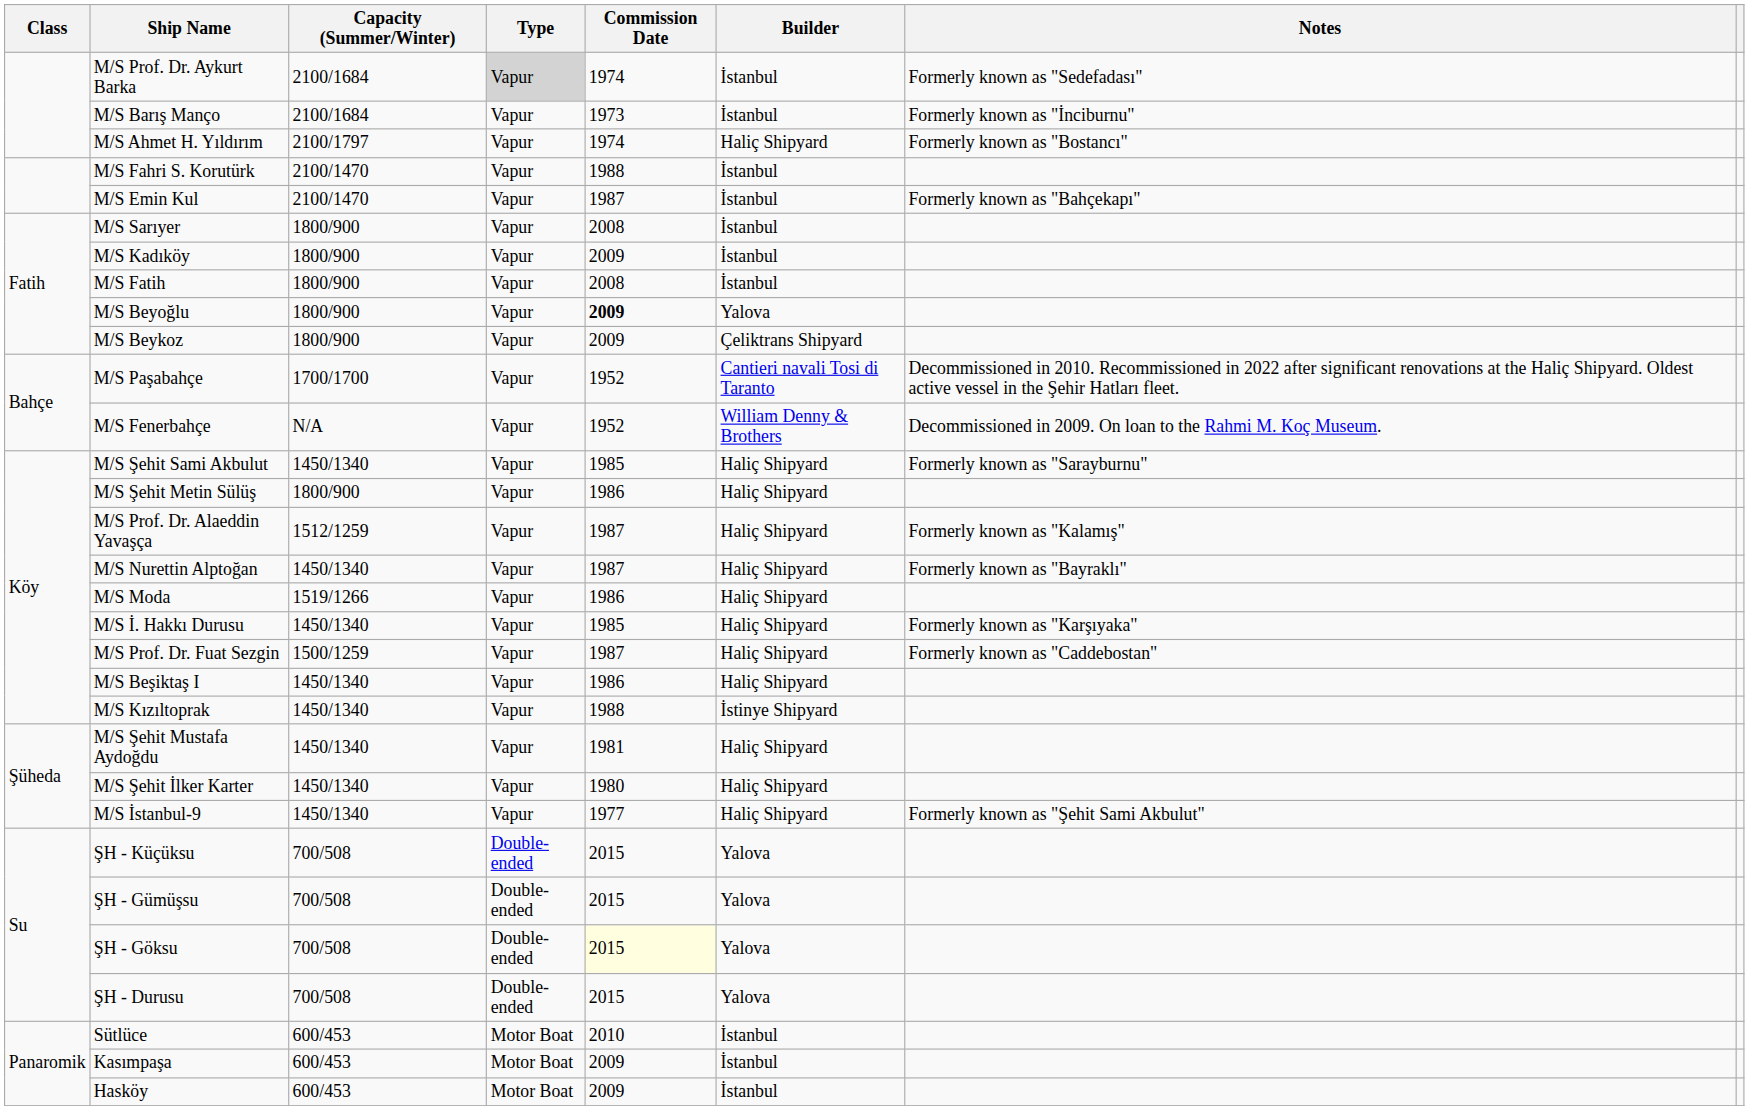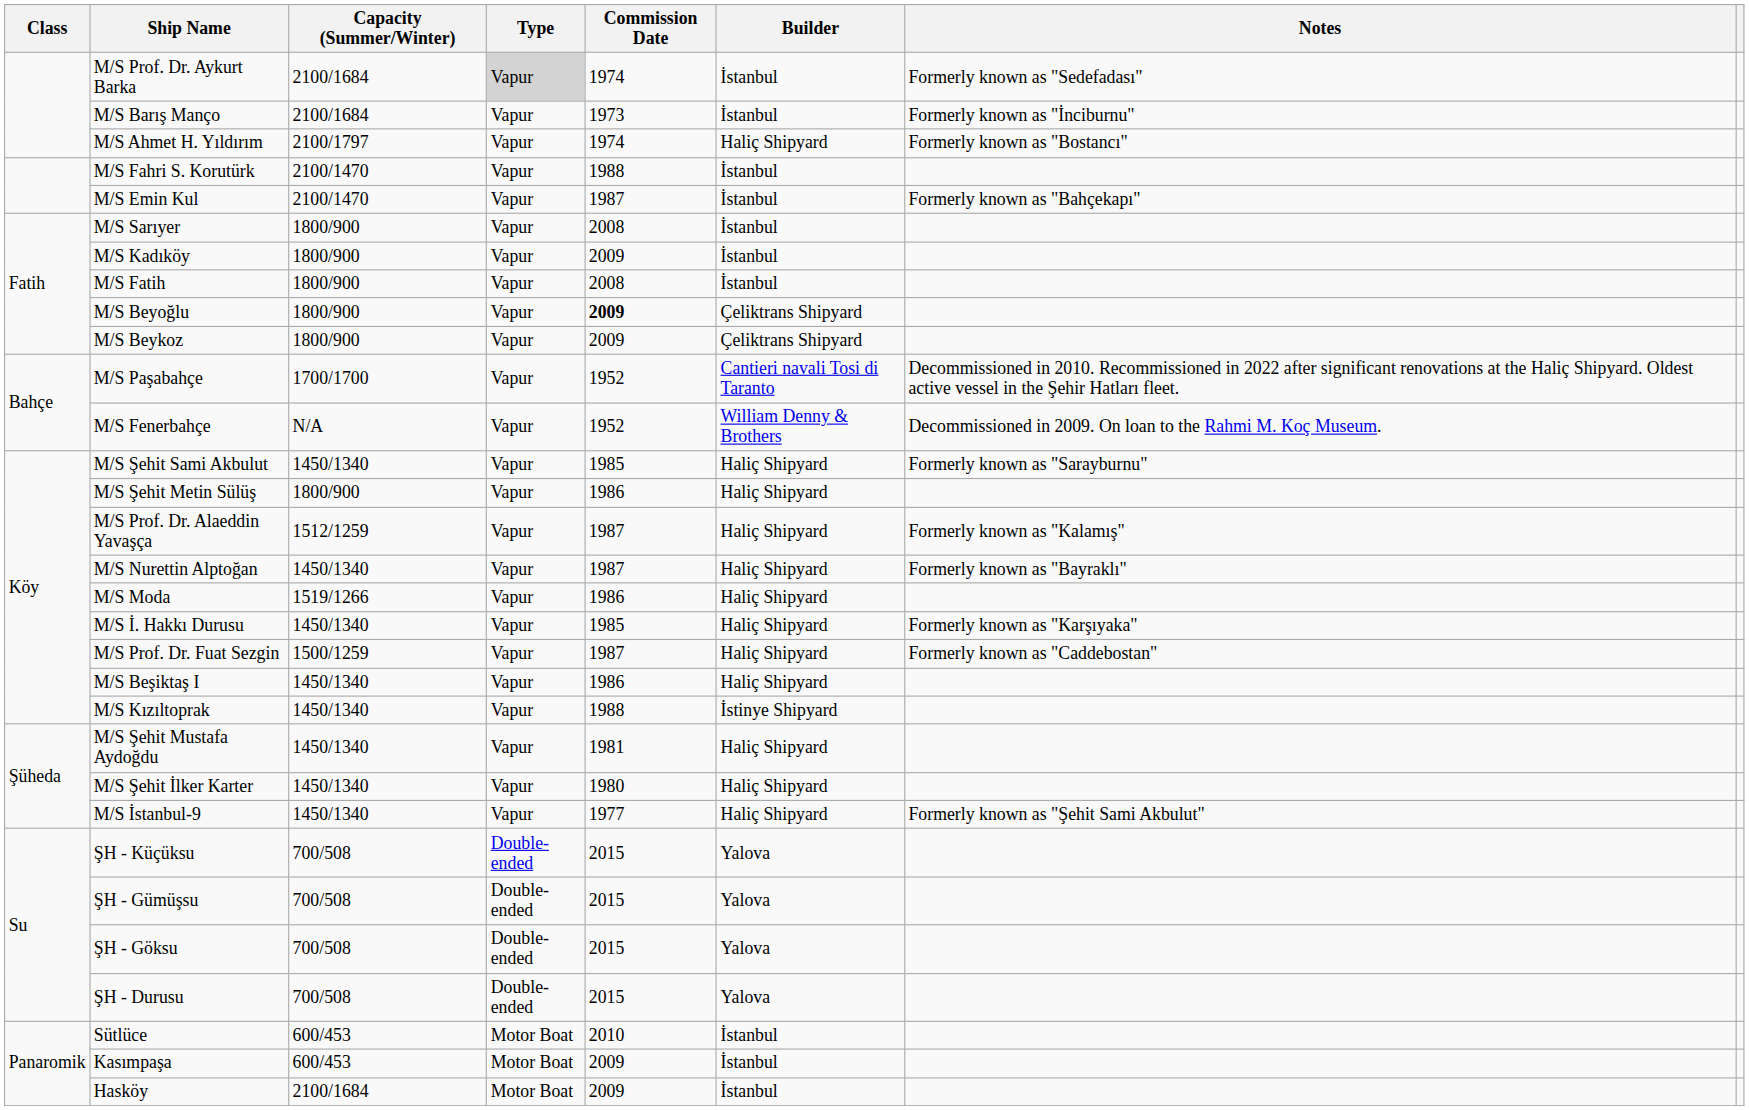 <table class="wikitable sortable">
 <tr>
 <th>Class</th>
 <th>Ship Name</th>
 <th>Capacity (Summer/Winter)</th>
 <th>Type</th>
 <th>Commission Date</th>
 <th>Builder</th>
 <th>Notes</th>
 <th></th>
 </tr>
 <tr>
 <td rowspan="3"></td>
 <td>M/S Prof. Dr. Aykurt Barka</td>
 <td>2100/1684</td>
 <td style="background: lightgrey;">Vapur</td>
 <td>1974</td>
 <td>İstanbul</td>
 <td>Formerly known as "Sedefadası"</td>
 <td></td>
 </tr>
 <tr>
 <td>M/S Barış Manço</td>
 <td>2100/1684</td>
 <td>Vapur</td>
 <td>1973</td>
 <td>İstanbul</td>
 <td>Formerly known as "İnciburnu"</td>
 <td></td>
 </tr>
 <tr>
 <td>M/S Ahmet H. Yıldırım</td>
 <td>2100/1797</td>
 <td>Vapur</td>
 <td>1974</td>
 <td>Haliç Shipyard</td>
 <td>Formerly known as "Bostancı"</td>
 <td></td>
 </tr>
 <tr>
 <td rowspan="2"></td>
 <td>M/S Fahri S. Korutürk</td>
 <td>2100/1470</td>
 <td>Vapur</td>
 <td>1988</td>
 <td>İstanbul</td>
 <td></td>
 <td></td>
 </tr>
 <tr>
 <td>M/S Emin Kul</td>
 <td>2100/1470</td>
 <td>Vapur</td>
 <td>1987</td>
 <td>İstanbul</td>
 <td>Formerly known as "Bahçekapı"</td>
 <td></td>
 </tr>
 <tr>
 <td rowspan="5">Fatih</td>
 <td>M/S Sarıyer</td>
 <td>1800/900</td>
 <td>Vapur</td>
 <td>2008</td>
 <td>İstanbul</td>
 <td></td>
 <td></td>
 </tr>
 <tr>
 <td>M/S Kadıköy</td>
 <td>1800/900</td>
 <td>Vapur</td>
 <td>2009</td>
 <td>İstanbul</td>
 <td></td>
 <td></td>
 </tr>
 <tr>
 <td>M/S Fatih</td>
 <td>1800/900</td>
 <td>Vapur</td>
 <td>2008</td>
 <td>İstanbul</td>
 <td></td>
 <td></td>
 </tr>
 <tr>
 <td>M/S Beyoğlu</td>
 <td>1800/900</td>
 <td>Vapur</td>
 <td><strong>2009</strong></td>
-<td>Yalova</td>
+<td>Çeliktrans Shipyard</td>
 <td></td>
 <td></td>
 </tr>
 <tr>
 <td>M/S Beykoz</td>
 <td>1800/900</td>
 <td>Vapur</td>
 <td>2009</td>
 <td>Çeliktrans Shipyard</td>
 <td></td>
 <td></td>
 </tr>
 <tr>
 <td rowspan="2">Bahçe</td>
 <td>M/S Paşabahçe</td>
 <td>1700/1700</td>
 <td>Vapur</td>
 <td>1952</td>
 <td><a href='#'>Cantieri navali Tosi di Taranto</a></td>
 <td>Decommissioned in 2010. Recommissioned in 2022 after significant renovations at the Haliç Shipyard. Oldest active vessel in the Şehir Hatları fleet.</td>
 <td></td>
 </tr>
 <tr>
 <td>M/S Fenerbahçe</td>
 <td>N/A</td>
 <td>Vapur</td>
 <td>1952</td>
 <td><a href='#'>William Denny & Brothers</a></td>
 <td>Decommissioned in 2009. On loan to the <a href='#'>Rahmi M. Koç Museum</a>.</td>
 <td></td>
 </tr>
 <tr>
 <td rowspan="9">Köy</td>
 <td>M/S Şehit Sami Akbulut</td>
 <td>1450/1340</td>
 <td>Vapur</td>
 <td>1985</td>
 <td>Haliç Shipyard</td>
 <td>Formerly known as "Sarayburnu"</td>
 <td></td>
 </tr>
 <tr>
 <td>M/S Şehit Metin Sülüş</td>
 <td>1800/900</td>
 <td>Vapur</td>
 <td>1986</td>
 <td>Haliç Shipyard</td>
 <td></td>
 <td></td>
 </tr>
 <tr>
 <td>M/S Prof. Dr. Alaeddin Yavaşça</td>
 <td>1512/1259</td>
 <td>Vapur</td>
 <td>1987</td>
 <td>Haliç Shipyard</td>
 <td>Formerly known as "Kalamış"</td>
 <td></td>
 </tr>
 <tr>
 <td>M/S Nurettin Alptoğan</td>
 <td>1450/1340</td>
 <td>Vapur</td>
 <td>1987</td>
 <td>Haliç Shipyard</td>
 <td>Formerly known as "Bayraklı"</td>
 <td></td>
 </tr>
 <tr>
 <td>M/S Moda</td>
 <td>1519/1266</td>
 <td>Vapur</td>
 <td>1986</td>
 <td>Haliç Shipyard</td>
 <td></td>
 <td></td>
 </tr>
 <tr>
 <td>M/S  İ. Hakkı Durusu</td>
 <td>1450/1340</td>
 <td>Vapur</td>
 <td>1985</td>
 <td>Haliç Shipyard</td>
 <td>Formerly known as "Karşıyaka"</td>
 <td></td>
 </tr>
 <tr>
 <td>M/S Prof. Dr. Fuat Sezgin</td>
 <td>1500/1259</td>
 <td>Vapur</td>
 <td>1987</td>
 <td>Haliç Shipyard</td>
 <td>Formerly known as "Caddebostan"</td>
 <td></td>
 </tr>
 <tr>
 <td>M/S Beşiktaş I</td>
 <td>1450/1340</td>
 <td>Vapur</td>
 <td>1986</td>
 <td>Haliç Shipyard</td>
 <td></td>
 <td></td>
 </tr>
 <tr>
 <td>M/S Kızıltoprak</td>
 <td>1450/1340</td>
 <td>Vapur</td>
 <td>1988</td>
 <td>İstinye Shipyard</td>
 <td></td>
 <td></td>
 </tr>
 <tr>
 <td rowspan="3">Şüheda</td>
 <td>M/S Şehit Mustafa Aydoğdu</td>
 <td>1450/1340</td>
 <td>Vapur</td>
 <td>1981</td>
 <td>Haliç Shipyard</td>
 <td></td>
 <td></td>
 </tr>
 <tr>
 <td>M/S Şehit İlker Karter</td>
 <td>1450/1340</td>
 <td>Vapur</td>
 <td>1980</td>
 <td>Haliç Shipyard</td>
 <td></td>
 <td></td>
 </tr>
 <tr>
 <td>M/S İstanbul-9</td>
 <td>1450/1340</td>
 <td>Vapur</td>
 <td>1977</td>
 <td>Haliç Shipyard</td>
 <td>Formerly known as "Şehit Sami Akbulut"</td>
 <td></td>
 </tr>
 <tr>
 <td rowspan="4">Su</td>
 <td>ŞH - Küçüksu</td>
 <td>700/508</td>
 <td><a href='#'>Double-ended</a></td>
 <td>2015</td>
 <td>Yalova</td>
 <td></td>
 <td></td>
 </tr>
 <tr>
 <td>ŞH - Gümüşsu</td>
 <td>700/508</td>
 <td>Double-ended</td>
 <td>2015</td>
 <td>Yalova</td>
 <td></td>
 <td></td>
 </tr>
 <tr>
 <td>ŞH - Göksu</td>
 <td>700/508</td>
 <td>Double-ended</td>
-<td style="background: lightyellow;">2015</td>
+<td>2015</td>
 <td>Yalova</td>
 <td></td>
 <td></td>
 </tr>
 <tr>
 <td>ŞH - Durusu</td>
 <td>700/508</td>
 <td>Double-ended</td>
 <td>2015</td>
 <td>Yalova</td>
 <td></td>
 <td></td>
 </tr>
 <tr>
 <td rowspan="3">Panaromik</td>
 <td>Sütlüce</td>
 <td>600/453</td>
 <td>Motor Boat</td>
 <td>2010</td>
 <td>İstanbul</td>
 <td></td>
 <td></td>
 </tr>
 <tr>
 <td>Kasımpaşa</td>
 <td>600/453</td>
 <td>Motor Boat</td>
 <td>2009</td>
 <td>İstanbul</td>
 <td></td>
 <td></td>
 </tr>
 <tr>
 <td>Hasköy</td>
-<td>600/453</td>
+<td>2100/1684</td>
 <td>Motor Boat</td>
 <td>2009</td>
 <td>İstanbul</td>
 <td></td>
 </tr>
 </table>
